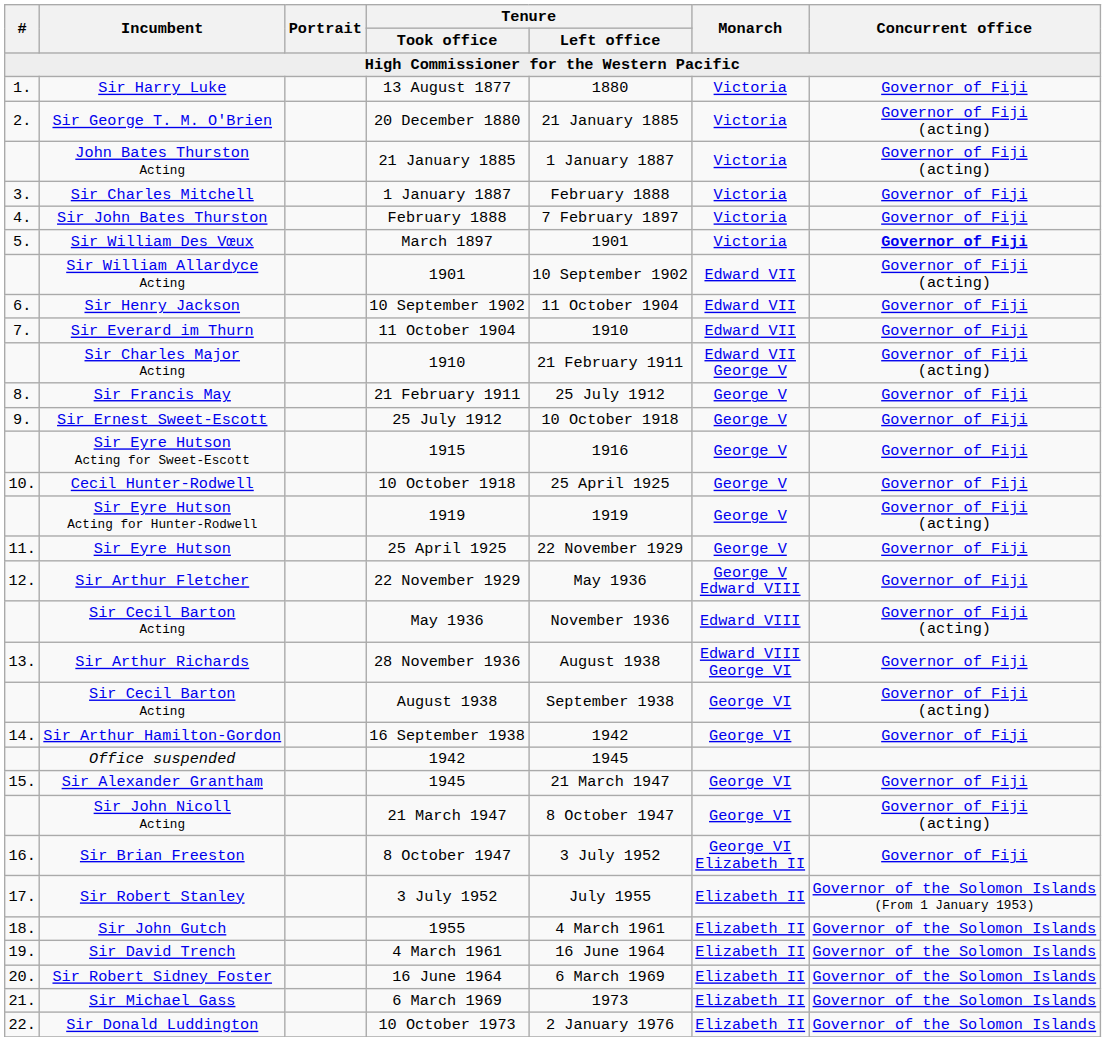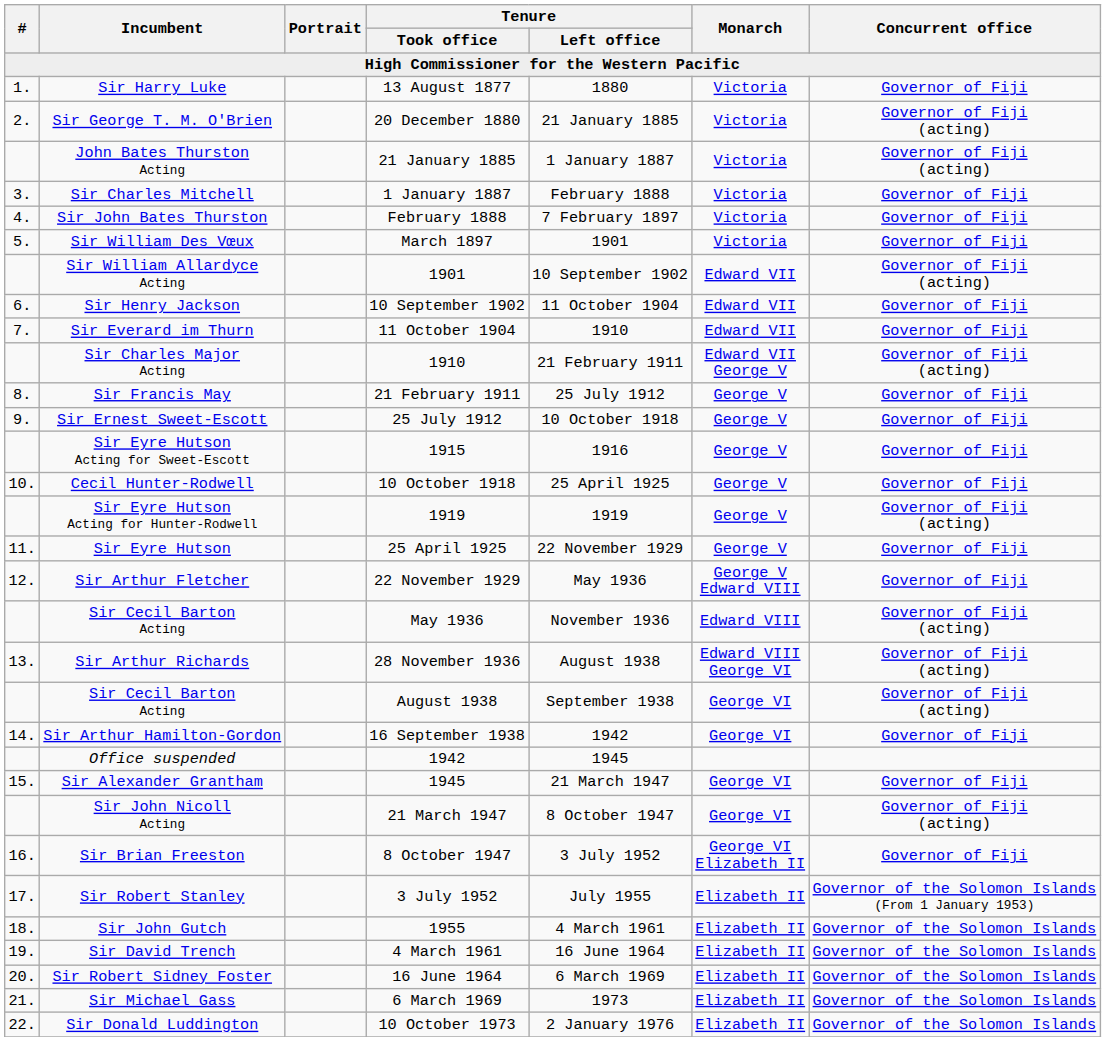 <table class="wikitable" style="font-size:85%;text-align:center">
 <tr>
 <th rowspan="2">#</th>
 <th rowspan="2">Incumbent</th>
 <th rowspan="2">Portrait</th>
 <th colspan="2">Tenure</th>
 <th rowspan="2">Monarch</th>
 <th rowspan="2">Concurrent office</th>
 </tr>
 <tr>
 <th>Took office</th>
 <th>Left office</th>
 </tr>
 <tr bgcolor=#EEEEEE>
 <td align=center colspan=8><strong>High Commissioner for the Western Pacific</strong></td>
 </tr>
 <tr>
 <td>1.</td>
 <td><a href='#'>Sir Harry Luke</a></td>
 <td></td>
 <td>13 August 1877</td>
 <td>1880</td>
 <td><a href='#'>Victoria</a></td>
 <td><a href='#'>Governor of Fiji</a></td>
 </tr>
 <tr>
 <td>2.</td>
 <td><a href='#'>Sir George T. M. O'Brien</a></td>
 <td></td>
 <td>20 December 1880</td>
 <td>21 January 1885</td>
 <td><a href='#'>Victoria</a></td>
 <td><a href='#'>Governor of Fiji</a><br>(acting)</td>
 </tr>
 <tr>
 <td></td>
 <td><a href='#'>John Bates Thurston</a><br><small>Acting</small></td>
 <td></td>
 <td>21 January 1885</td>
 <td>1 January 1887</td>
 <td><a href='#'>Victoria</a></td>
 <td><a href='#'>Governor of Fiji</a> <br>(acting)</td>
 </tr>
 <tr>
 <td>3.</td>
 <td><a href='#'>Sir Charles Mitchell</a></td>
 <td></td>
 <td>1 January 1887</td>
 <td>February 1888</td>
 <td><a href='#'>Victoria</a></td>
 <td><a href='#'>Governor of Fiji</a></td>
 </tr>
 <tr>
 <td>4.</td>
 <td><a href='#'>Sir John Bates Thurston</a></td>
 <td></td>
 <td>February 1888</td>
 <td>7 February 1897</td>
 <td><a href='#'>Victoria</a></td>
 <td><a href='#'>Governor of Fiji</a></td>
 </tr>
 <tr>
 <td>5.</td>
 <td><a href='#'>Sir William Des Vœux</a></td>
 <td></td>
 <td>March 1897</td>
 <td>1901</td>
 <td><a href='#'>Victoria</a></td>
-<td><strong><a href='#'>Governor of Fiji</a></strong></td>
+<td><a href='#'>Governor of Fiji</a></td>
 </tr>
 <tr>
 <td></td>
 <td><a href='#'>Sir William Allardyce</a><br><small>Acting</small></td>
 <td></td>
 <td>1901</td>
 <td>10 September 1902</td>
 <td><a href='#'>Edward VII</a></td>
 <td><a href='#'>Governor of Fiji</a> <br>(acting)</td>
 </tr>
 <tr>
 <td>6.</td>
 <td><a href='#'>Sir Henry Jackson</a></td>
 <td></td>
 <td>10 September 1902</td>
 <td>11 October 1904</td>
 <td><a href='#'>Edward VII</a></td>
 <td><a href='#'>Governor of Fiji</a></td>
 </tr>
 <tr>
 <td>7.</td>
 <td><a href='#'>Sir Everard im Thurn</a></td>
 <td></td>
 <td>11 October 1904</td>
 <td>1910</td>
 <td><a href='#'>Edward VII</a></td>
 <td><a href='#'>Governor of Fiji</a></td>
 </tr>
 <tr>
 <td></td>
 <td><a href='#'>Sir Charles Major</a><br><small>Acting</small></td>
 <td></td>
 <td>1910</td>
 <td>21 February 1911</td>
 <td><a href='#'>Edward VII</a><br><a href='#'>George V</a></td>
 <td><a href='#'>Governor of Fiji</a> <br>(acting)</td>
 </tr>
 <tr>
 <td>8.</td>
 <td><a href='#'>Sir Francis May</a></td>
 <td></td>
 <td>21 February 1911</td>
 <td>25 July 1912</td>
 <td><a href='#'>George V</a></td>
 <td><a href='#'>Governor of Fiji</a></td>
 </tr>
 <tr>
 <td>9.</td>
 <td><a href='#'>Sir Ernest Sweet-Escott</a></td>
 <td></td>
 <td>25 July 1912</td>
 <td>10 October 1918</td>
 <td><a href='#'>George V</a></td>
 <td><a href='#'>Governor of Fiji</a></td>
 </tr>
 <tr>
 <td></td>
 <td><a href='#'>Sir Eyre Hutson</a> <br><small>Acting for Sweet-Escott</small></td>
 <td></td>
 <td>1915</td>
 <td>1916</td>
 <td><a href='#'>George V</a></td>
 <td><a href='#'>Governor of Fiji</a></td>
 </tr>
 <tr>
 <td>10.</td>
 <td><a href='#'>Cecil Hunter-Rodwell</a></td>
 <td></td>
 <td>10 October 1918</td>
 <td>25 April 1925</td>
 <td><a href='#'>George V</a></td>
 <td><a href='#'>Governor of Fiji</a></td>
 </tr>
 <tr>
 <td></td>
 <td><a href='#'>Sir Eyre Hutson</a> <br><small>Acting for Hunter-Rodwell</small></td>
 <td></td>
 <td>1919</td>
 <td>1919</td>
 <td><a href='#'>George V</a></td>
 <td><a href='#'>Governor of Fiji</a><br>(acting)</td>
 </tr>
 <tr>
 <td>11.</td>
 <td><a href='#'>Sir Eyre Hutson</a></td>
 <td></td>
 <td>25 April 1925</td>
 <td>22 November 1929</td>
 <td><a href='#'>George V</a></td>
 <td><a href='#'>Governor of Fiji</a></td>
 </tr>
 <tr>
 <td>12.</td>
 <td><a href='#'>Sir Arthur Fletcher</a></td>
 <td></td>
 <td>22 November 1929</td>
 <td>May 1936</td>
 <td><a href='#'>George V</a><br><a href='#'>Edward VIII</a></td>
 <td><a href='#'>Governor of Fiji</a></td>
 </tr>
 <tr>
 <td></td>
 <td><a href='#'>Sir Cecil Barton</a><br><small>Acting</small></td>
 <td></td>
 <td>May 1936</td>
 <td>November 1936</td>
 <td><a href='#'>Edward VIII</a></td>
 <td><a href='#'>Governor of Fiji</a> <br>(acting)</td>
 </tr>
 <tr>
 <td>13.</td>
 <td><a href='#'>Sir Arthur Richards</a></td>
 <td></td>
 <td>28 November 1936</td>
 <td>August 1938</td>
 <td><a href='#'>Edward VIII</a><br><a href='#'>George VI</a></td>
-<td><a href='#'>Governor of Fiji</a></td>
+<td><a href='#'>Governor of Fiji</a> <br>(acting)</td>
 </tr>
 <tr>
 <td></td>
 <td><a href='#'>Sir Cecil Barton</a><br><small>Acting</small></td>
 <td></td>
 <td>August 1938</td>
 <td>September 1938</td>
 <td><a href='#'>George VI</a></td>
 <td><a href='#'>Governor of Fiji</a> <br>(acting)</td>
 </tr>
 <tr>
 <td>14.</td>
 <td><a href='#'>Sir Arthur Hamilton-Gordon</a></td>
 <td></td>
 <td>16 September 1938</td>
 <td>1942</td>
 <td><a href='#'>George VI</a></td>
 <td><a href='#'>Governor of Fiji</a></td>
 </tr>
 <tr>
 <td></td>
 <td><em>Office suspended</em></td>
 <td></td>
 <td>1942</td>
 <td>1945</td>
 <td></td>
 </tr>
 <tr>
 <td>15.</td>
 <td><a href='#'>Sir Alexander Grantham</a></td>
 <td></td>
 <td>1945</td>
 <td>21 March 1947</td>
 <td><a href='#'>George VI</a></td>
 <td><a href='#'>Governor of Fiji</a></td>
 </tr>
 <tr>
 <td></td>
 <td><a href='#'>Sir John Nicoll</a><br><small>Acting</small></td>
 <td></td>
 <td>21 March 1947</td>
 <td>8 October 1947</td>
 <td><a href='#'>George VI</a></td>
 <td><a href='#'>Governor of Fiji</a> <br>(acting)</td>
 </tr>
 <tr>
 <td>16.</td>
 <td><a href='#'>Sir Brian Freeston</a></td>
 <td></td>
 <td>8 October 1947</td>
 <td>3 July 1952</td>
 <td><a href='#'>George VI</a><br><a href='#'>Elizabeth II</a></td>
 <td><a href='#'>Governor of Fiji</a></td>
 </tr>
 <tr>
 <td>17.</td>
 <td><a href='#'>Sir Robert Stanley</a></td>
 <td></td>
 <td>3 July 1952</td>
 <td>July 1955</td>
 <td><a href='#'>Elizabeth II</a></td>
 <td><a href='#'>Governor of the Solomon Islands</a><br><small>(From 1 January 1953)</small></td>
 </tr>
 <tr>
 <td>18.</td>
 <td><a href='#'>Sir John Gutch</a></td>
 <td></td>
 <td>1955</td>
 <td>4 March 1961</td>
 <td><a href='#'>Elizabeth II</a></td>
 <td><a href='#'>Governor of the Solomon Islands</a></td>
 </tr>
 <tr>
 <td>19.</td>
 <td><a href='#'>Sir David Trench</a></td>
 <td></td>
 <td>4 March 1961</td>
 <td>16 June 1964</td>
 <td><a href='#'>Elizabeth II</a></td>
 <td><a href='#'>Governor of the Solomon Islands</a></td>
 </tr>
 <tr>
 <td>20.</td>
 <td><a href='#'>Sir Robert Sidney Foster</a></td>
 <td></td>
 <td>16 June 1964</td>
 <td>6 March 1969</td>
 <td><a href='#'>Elizabeth II</a></td>
 <td><a href='#'>Governor of the Solomon Islands</a></td>
 </tr>
 <tr>
 <td>21.</td>
 <td><a href='#'>Sir Michael Gass</a></td>
 <td></td>
 <td>6 March 1969</td>
 <td>1973</td>
 <td><a href='#'>Elizabeth II</a></td>
 <td><a href='#'>Governor of the Solomon Islands</a></td>
 </tr>
 <tr>
 <td>22.</td>
 <td><a href='#'>Sir Donald Luddington</a></td>
 <td></td>
 <td>10 October 1973</td>
 <td>2 January 1976</td>
 <td><a href='#'>Elizabeth II</a></td>
 <td><a href='#'>Governor of the Solomon Islands</a></td>
 </tr>
 </table>
